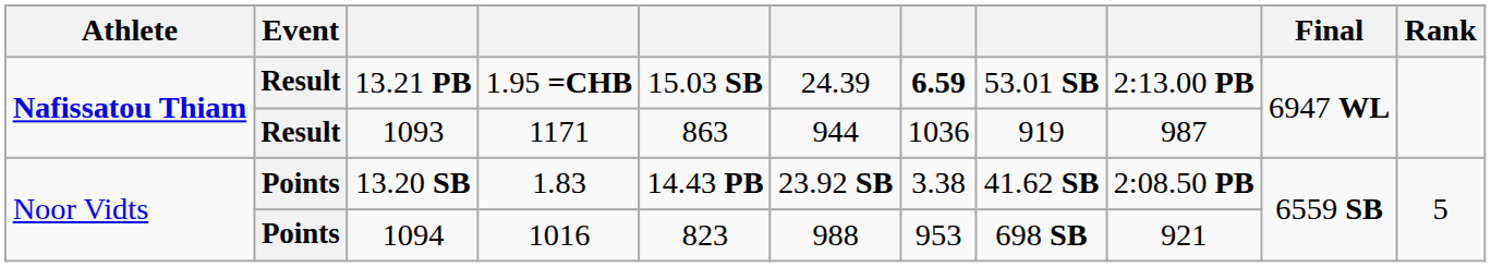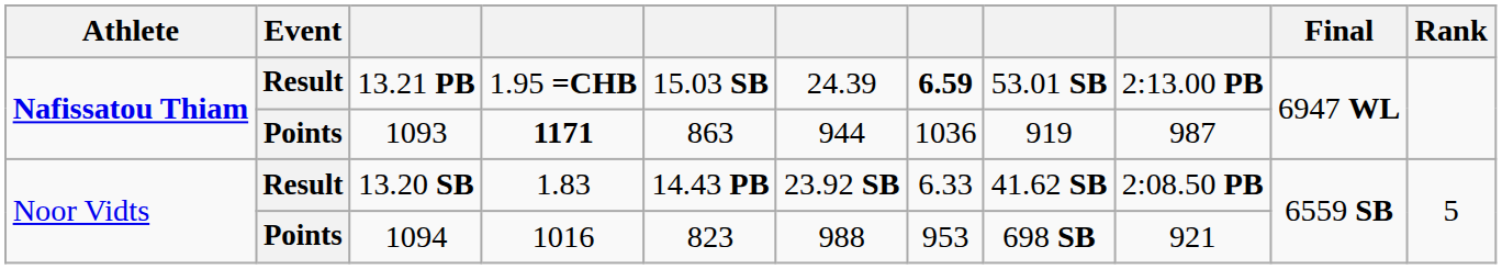 <table class=wikitable style=font-size:90%>
 <tr>
 <th>Athlete</th>
 <th>Event</th>
 <th></th>
 <th></th>
 <th></th>
 <th></th>
 <th></th>
 <th></th>
 <th></th>
 <th>Final</th>
 <th>Rank</th>
 </tr>
 <tr align=center>
 <td rowspan=2 align=left><strong><a href='#'>Nafissatou Thiam</a></strong></td>
 <th style=font-size:95%>Result</th>
 <td>13.21 <strong>PB</strong></td>
 <td>1.95  <strong>=CHB</strong></td>
 <td>15.03 <strong>SB</strong></td>
 <td>24.39</td>
 <td><strong>6.59</strong></td>
 <td>53.01 <strong>SB</strong></td>
 <td>2:13.00 <strong>PB</strong></td>
 <td rowspan=2>6947 <strong>WL</strong></td>
 <td rowspan=2></td>
 </tr>
 <tr align=center>
-<th style=font-size:95%>Result</th>
+<th style=font-size:95%>Points</th>
 <td>1093</td>
-<td>1171</td>
+<td><strong>1171</strong></td>
 <td>863</td>
 <td>944</td>
 <td>1036</td>
 <td>919</td>
 <td>987</td>
 </tr>
 <tr align=center>
 <td rowspan=2 align=left><a href='#'>Noor Vidts</a></td>
-<th style=font-size:95%>Points</th>
+<th style=font-size:95%>Result</th>
 <td>13.20 <strong>SB</strong></td>
 <td>1.83</td>
 <td>14.43 <strong>PB</strong></td>
 <td>23.92 <strong>SB</strong></td>
-<td>3.38</td>
+<td>6.33</td>
 <td>41.62 <strong>SB</strong></td>
 <td>2:08.50 <strong>PB</strong></td>
 <td rowspan=2>6559 <strong>SB</strong></td>
 <td rowspan=2>5</td>
 </tr>
 <tr align=center>
 <th style=font-size:95%>Points</th>
 <td>1094</td>
 <td>1016</td>
 <td>823</td>
 <td>988</td>
 <td>953</td>
 <td>698 <strong>SB</strong></td>
 <td>921</td>
 </tr>
 </table>
